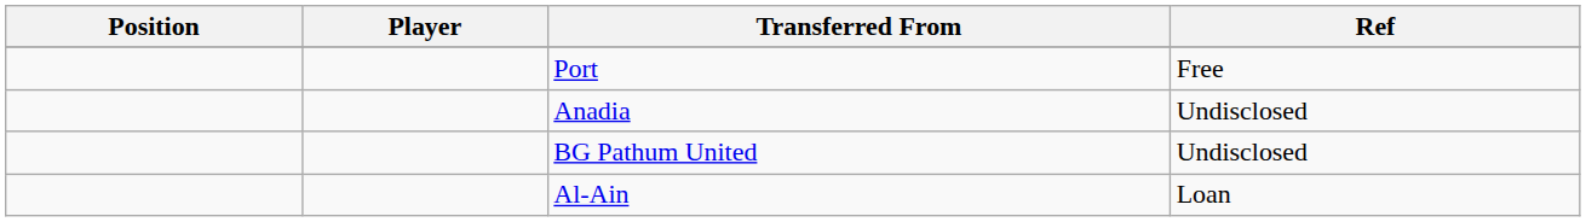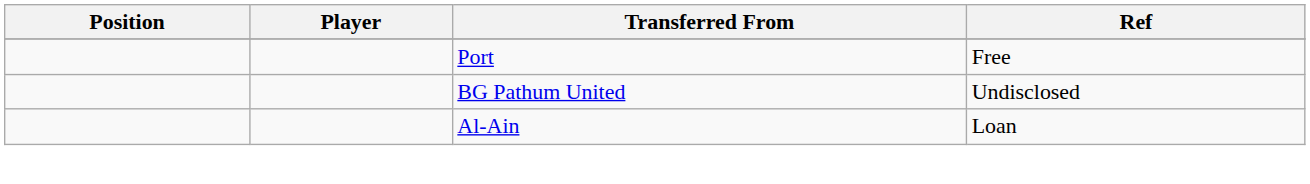 <table class="wikitable sortable" style="width:60%; text-align:center; font-size:100%; text-align:left;">
 <tr>
 <th>Position</th>
 <th>Player</th>
 <th>Transferred From</th>
 <th>Ref</th>
 </tr>
 <tr>
 </tr>
 <tr>
 <td></td>
 <td></td>
 <td> <a href='#'>Port</a></td>
 <td>Free </td>
 </tr>
 <tr>
 <td></td>
 <td></td>
-<td> <a href='#'>Anadia</a></td>
-<td>Undisclosed</td>
-</tr>
-<tr>
-<td></td>
-<td></td>
 <td> <a href='#'>BG Pathum United</a></td>
 <td>Undisclosed</td>
 </tr>
 <tr>
 <td></td>
 <td></td>
 <td> <a href='#'>Al-Ain</a></td>
 <td>Loan</td>
 </tr>
 </table>
